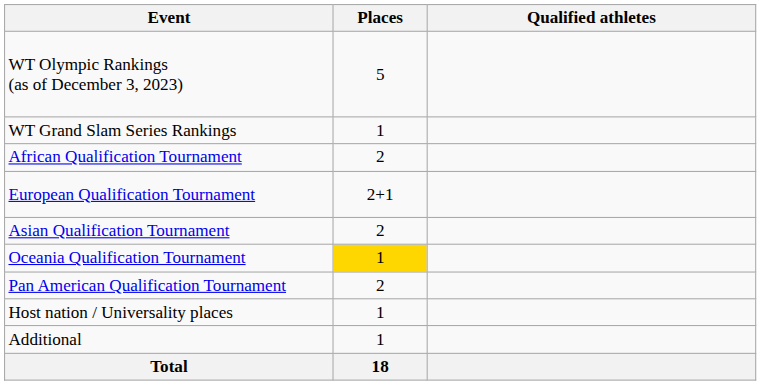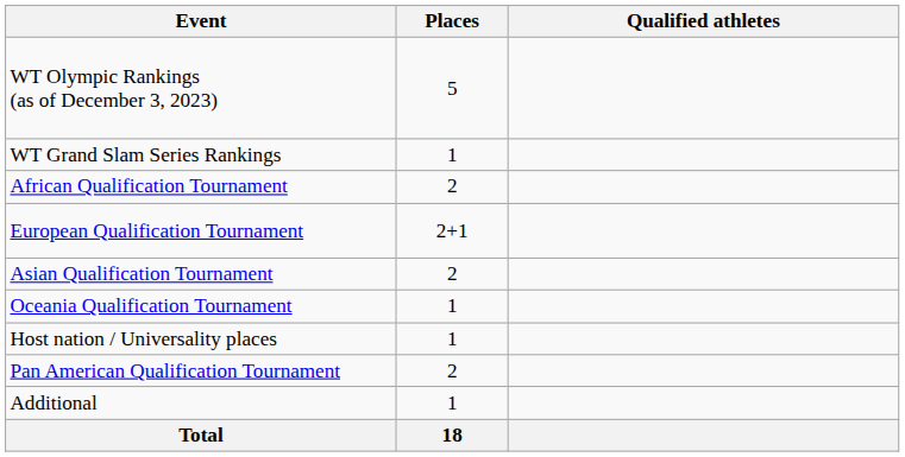 <table class="wikitable">
 <tr>
 <th width=300>Event</th>
 <th width=80>Places</th>
 <th width=300>Qualified athletes</th>
 </tr>
 <tr>
 <td>WT Olympic Rankings<br>(as of December 3, 2023)</td>
 <td align=center>5</td>
 <td><br><br><br><br></td>
 </tr>
 <tr>
 <td>WT Grand Slam Series Rankings</td>
 <td align=center>1</td>
 <td></td>
 </tr>
 <tr>
 <td><a href='#'>African Qualification Tournament</a></td>
 <td align="center">2</td>
 <td><br></td>
 </tr>
 <tr>
 <td><a href='#'>European Qualification Tournament</a></td>
 <td align=center>2+1</td>
 <td><br><br></td>
 </tr>
 <tr>
 <td><a href='#'>Asian Qualification Tournament</a></td>
 <td align="center">2</td>
 <td><br></td>
 </tr>
 <tr>
 <td><a href='#'>Oceania Qualification Tournament</a></td>
-<td align=center style="background: gold;">1</td>
+<td align=center>1</td>
+<td></td>
+</tr>
+<tr>
+<td>Host nation / Universality places</td>
+<td align="center">1</td>
 <td></td>
 </tr>
 <tr>
 <td><a href='#'>Pan American Qualification Tournament</a></td>
 <td align=center>2</td>
 <td><br></td>
-</tr>
-<tr>
-<td>Host nation / Universality places</td>
-<td align="center">1</td>
-<td></td>
 </tr>
 <tr>
 <td>Additional</td>
 <td align="center">1</td>
 <td></td>
 </tr>
 <tr>
 <th>Total</th>
 <th>18</th>
 <th></th>
 </tr>
 </table>
